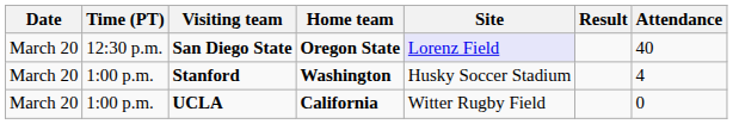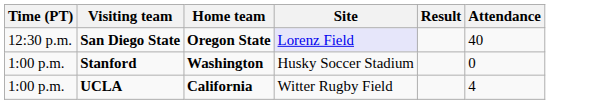 <table class="wikitable">
 <tr>
-<th>Date</th>
 <th>Time (PT)</th>
 <th>Visiting team</th>
 <th>Home team</th>
 <th>Site</th>
 <th>Result</th>
 <th>Attendance</th>
 </tr>
 <tr>
-<td>March 20</td>
 <td>12:30 p.m.</td>
 <td><strong>San Diego State</strong></td>
 <td><strong>Oregon State</strong></td>
 <td style="background: lavender;"><a href='#'>Lorenz Field</a></td>
 <td></td>
 <td>40</td>
 </tr>
 <tr>
-<td>March 20</td>
 <td>1:00 p.m.</td>
 <td><strong>Stanford</strong></td>
 <td><strong>Washington</strong></td>
 <td>Husky Soccer Stadium</td>
 <td></td>
-<td>4</td>
+<td>0</td>
 </tr>
 <tr>
-<td>March 20</td>
 <td>1:00 p.m.</td>
 <td><strong>UCLA</strong></td>
 <td><strong>California</strong></td>
 <td>Witter Rugby Field</td>
 <td></td>
-<td>0</td>
+<td>4</td>
 </tr>
 </table>
